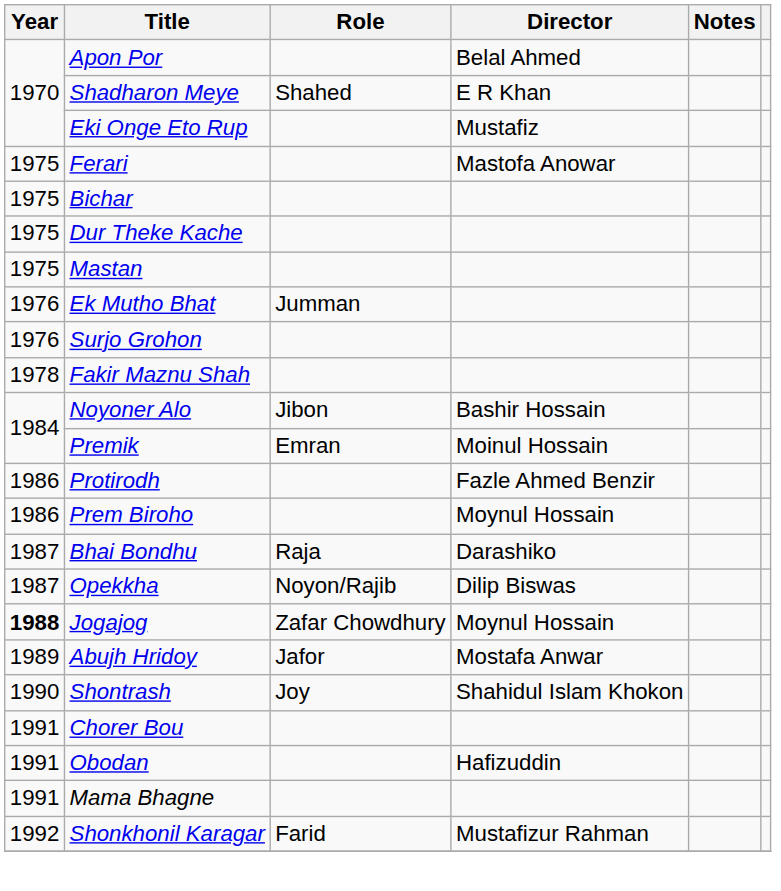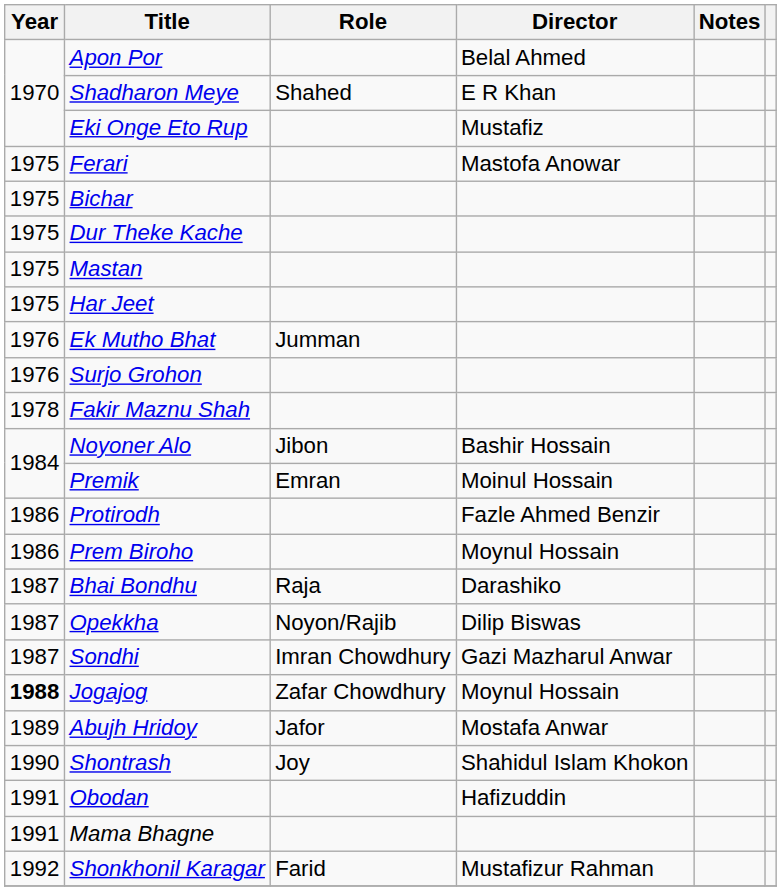 <table class="wikitable plainrowheaders sortable">
 <tr>
 <th scope="col">Year</th>
 <th scope="col">Title</th>
 <th scope="col">Role</th>
 <th scope="col">Director</th>
 <th scope="col" class="unsortable">Notes</th>
 <th scope="col" class="unsortable"></th>
 </tr>
 <tr>
 <td rowspan="3">1970</td>
 <td><em><a href='#'>Apon Por</a></em></td>
 <td></td>
 <td>Belal Ahmed</td>
 <td></td>
 <td></td>
 </tr>
 <tr>
 <td><em><a href='#'>Shadharon Meye</a></em></td>
 <td>Shahed</td>
 <td>E R Khan</td>
 <td></td>
 <td></td>
 </tr>
 <tr>
 <td><em><a href='#'>Eki Onge Eto Rup</a></em></td>
 <td></td>
 <td>Mustafiz</td>
 <td></td>
 <td></td>
 </tr>
 <tr>
 <td>1975</td>
 <td><em><a href='#'>Ferari</a></em></td>
 <td></td>
 <td>Mastofa Anowar</td>
 <td></td>
 <td></td>
 </tr>
 <tr>
 <td>1975</td>
 <td><em><a href='#'>Bichar</a></em></td>
 <td></td>
 <td></td>
 <td></td>
 <td></td>
 </tr>
 <tr>
 <td>1975</td>
 <td><em><a href='#'>Dur Theke Kache</a></em></td>
 <td></td>
 <td></td>
 <td></td>
 <td></td>
 </tr>
 <tr>
 <td>1975</td>
 <td><em><a href='#'>Mastan</a></em></td>
+<td></td>
+<td></td>
+<td></td>
+<td></td>
+</tr>
+<tr>
+<td>1975</td>
+<td><em><a href='#'>Har Jeet</a></em></td>
 <td></td>
 <td></td>
 <td></td>
 <td></td>
 </tr>
 <tr>
 <td>1976</td>
 <td><em><a href='#'>Ek Mutho Bhat</a></em></td>
 <td>Jumman</td>
 <td></td>
 <td></td>
 <td></td>
 </tr>
 <tr>
 <td>1976</td>
 <td><em><a href='#'>Surjo Grohon</a></em></td>
 <td></td>
 <td></td>
 <td></td>
 <td></td>
 </tr>
 <tr>
 <td>1978</td>
 <td><em><a href='#'>Fakir Maznu Shah</a></em></td>
 <td></td>
 <td></td>
 <td></td>
 <td></td>
 </tr>
 <tr>
 <td rowspan="2">1984</td>
 <td><em><a href='#'>Noyoner Alo</a></em></td>
 <td>Jibon</td>
 <td>Bashir Hossain</td>
 <td></td>
 <td></td>
 </tr>
 <tr>
 <td><em><a href='#'>Premik</a></em></td>
 <td>Emran</td>
 <td>Moinul Hossain</td>
 <td></td>
 <td></td>
 </tr>
 <tr>
 <td>1986</td>
 <td><em><a href='#'>Protirodh</a></em></td>
 <td></td>
 <td>Fazle Ahmed Benzir</td>
 <td></td>
 <td></td>
 </tr>
 <tr>
 <td>1986</td>
 <td><em><a href='#'>Prem Biroho</a></em></td>
 <td></td>
 <td>Moynul Hossain</td>
 <td></td>
 <td></td>
 </tr>
 <tr>
 <td>1987</td>
 <td><em><a href='#'>Bhai Bondhu</a></em></td>
 <td>Raja</td>
 <td>Darashiko</td>
 <td></td>
 <td></td>
 </tr>
 <tr>
 <td>1987</td>
 <td><em><a href='#'>Opekkha</a></em></td>
 <td>Noyon/Rajib</td>
 <td>Dilip Biswas</td>
 <td></td>
 <td></td>
 </tr>
 <tr>
+<td>1987</td>
+<td><em><a href='#'>Sondhi</a></em></td>
+<td>Imran Chowdhury</td>
+<td>Gazi Mazharul Anwar</td>
+<td></td>
+<td></td>
+</tr>
+<tr>
 <td><strong>1988</strong></td>
 <td><em><a href='#'>Jogajog</a></em></td>
 <td>Zafar Chowdhury</td>
 <td>Moynul Hossain</td>
 <td></td>
 <td></td>
 </tr>
 <tr>
 <td>1989</td>
 <td><em><a href='#'>Abujh Hridoy</a></em></td>
 <td>Jafor</td>
 <td>Mostafa Anwar</td>
 <td></td>
 <td></td>
 </tr>
 <tr>
 <td>1990</td>
 <td><em><a href='#'>Shontrash</a></em></td>
 <td>Joy</td>
 <td>Shahidul Islam Khokon</td>
-<td></td>
-<td></td>
-</tr>
-<tr>
-<td>1991</td>
-<td><em><a href='#'>Chorer Bou</a></em></td>
-<td></td>
-<td></td>
 <td></td>
 <td></td>
 </tr>
 <tr>
 <td>1991</td>
 <td><em><a href='#'>Obodan</a></em></td>
 <td></td>
 <td>Hafizuddin</td>
 <td></td>
 <td></td>
 </tr>
 <tr>
 <td>1991</td>
 <td><em>Mama Bhagne</em></td>
 <td></td>
 <td></td>
 <td></td>
 <td></td>
 </tr>
 <tr>
 <td>1992</td>
 <td><em><a href='#'>Shonkhonil Karagar</a></em></td>
 <td>Farid</td>
 <td>Mustafizur Rahman</td>
 <td></td>
 <td></td>
 </tr>
 <tr>
 </tr>
 </table>
